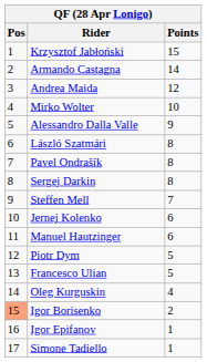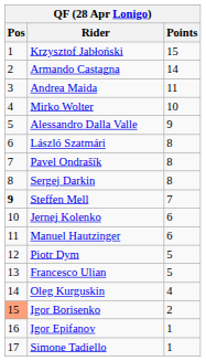 <table class="wikitable">
 <tr>
 <th colspan="6">QF (28 Apr  <a href='#'>Lonigo</a>)</th>
 </tr>
 <tr>
 <th width=20>Pos</th>
 <th width=180>Rider</th>
 <th width=40>Points</th>
 </tr>
 <tr>
 <td>1</td>
 <td style="text-align:left;"> <a href='#'>Krzysztof Jabłoński</a></td>
 <td>15</td>
 </tr>
 <tr>
 <td>2</td>
 <td style="text-align:left;"> <a href='#'>Armando Castagna</a></td>
 <td>14</td>
 </tr>
 <tr>
 <td>3</td>
 <td style="text-align:left;"> <a href='#'>Andrea Maida</a></td>
-<td>12</td>
+<td>11</td>
 </tr>
 <tr>
 <td>4</td>
 <td style="text-align:left;"> <a href='#'>Mirko Wolter</a></td>
 <td>10</td>
 </tr>
 <tr>
 <td>5</td>
 <td style="text-align:left;"> <a href='#'>Alessandro Dalla Valle</a></td>
 <td>9</td>
 </tr>
 <tr>
 <td>6</td>
 <td style="text-align:left;"> <a href='#'>László Szatmári</a></td>
 <td>8</td>
 </tr>
 <tr>
 <td>7</td>
 <td style="text-align:left;"> <a href='#'>Pavel Ondrašík</a></td>
 <td>8</td>
 </tr>
 <tr>
 <td>8</td>
 <td style="text-align:left;"> <a href='#'>Sergej Darkin</a></td>
 <td>8</td>
 </tr>
 <tr>
-<td>9</td>
+<td><strong>9</strong></td>
 <td style="text-align:left;"> <a href='#'>Steffen Mell</a></td>
 <td>7</td>
 </tr>
 <tr>
 <td>10</td>
 <td style="text-align:left;"> <a href='#'>Jernej Kolenko</a></td>
 <td>6</td>
 </tr>
 <tr>
 <td>11</td>
 <td style="text-align:left;"> <a href='#'>Manuel Hautzinger</a></td>
 <td>6</td>
 </tr>
 <tr>
 <td>12</td>
 <td style="text-align:left;"> <a href='#'>Piotr Dym</a></td>
 <td>5</td>
 </tr>
 <tr>
 <td>13</td>
 <td style="text-align:left;"> <a href='#'>Francesco Ulian</a></td>
 <td>5</td>
 </tr>
 <tr>
 <td>14</td>
 <td style="text-align:left;"> <a href='#'>Oleg Kurguskin</a></td>
 <td>4</td>
 </tr>
 <tr>
 <td style="background: lightsalmon;">15</td>
 <td style="text-align:left;"> <a href='#'>Igor Borisenko</a></td>
 <td>2</td>
 </tr>
 <tr>
 <td>16</td>
 <td style="text-align:left;"> <a href='#'>Igor Epifanov</a></td>
 <td>1</td>
 </tr>
 <tr>
 <td>17</td>
 <td style="text-align:left;"> <a href='#'>Simone Tadiello</a></td>
 <td>1</td>
 </tr>
 </table>
